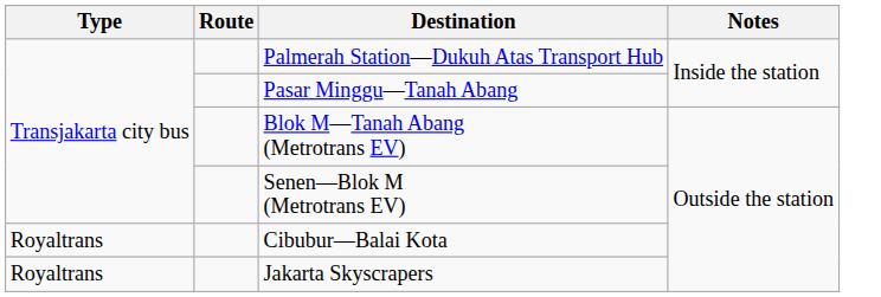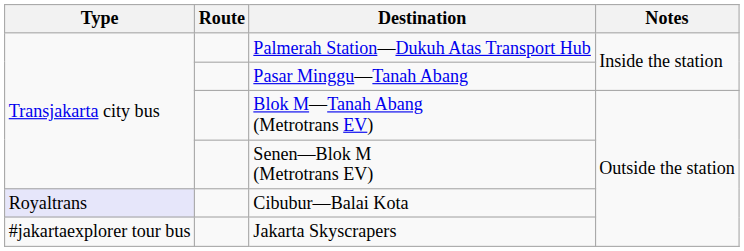 <table class="wikitable">
 <tr>
 <th>Type</th>
 <th>Route</th>
 <th>Destination</th>
 <th>Notes</th>
 </tr>
 <tr>
 <td rowspan="4"><a href='#'>Transjakarta</a> city bus</td>
 <td></td>
 <td><a href='#'>Palmerah Station</a>—<a href='#'>Dukuh Atas Transport Hub</a></td>
 <td rowspan="2">Inside the station</td>
 </tr>
 <tr>
 <td></td>
 <td><a href='#'>Pasar Minggu</a>—<a href='#'>Tanah Abang</a></td>
 </tr>
 <tr>
 <td></td>
 <td><a href='#'>Blok M</a>—<a href='#'>Tanah Abang</a><br>(Metrotrans <a href='#'>EV</a>)</td>
 <td rowspan="4">Outside the station</td>
 </tr>
 <tr>
 <td></td>
 <td>Senen—Blok M<br>(Metrotrans EV)</td>
 </tr>
 <tr>
-<td>Royaltrans</td>
+<td style="background: lavender;">Royaltrans</td>
 <td></td>
 <td>Cibubur—Balai Kota</td>
 </tr>
 <tr>
-<td>Royaltrans</td>
+<td>#jakartaexplorer tour bus</td>
 <td></td>
 <td>Jakarta Skyscrapers<br><small></small></td>
 </tr>
 </table>
